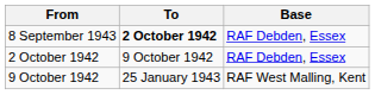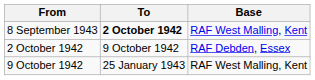 <table class="wikitable">
 <tr>
 <th>From</th>
 <th>To</th>
 <th>Base</th>
 </tr>
 <tr>
 <td>8 September 1943</td>
 <td><strong>2 October 1942</strong></td>
-<td><a href='#'>RAF Debden</a>, <a href='#'>Essex</a></td>
+<td><a href='#'>RAF West Malling</a>, <a href='#'>Kent</a></td>
 </tr>
 <tr>
 <td>2 October 1942</td>
 <td>9 October 1942</td>
 <td><a href='#'>RAF Debden</a>, <a href='#'>Essex</a></td>
 </tr>
 <tr>
 <td>9 October 1942</td>
 <td>25 January 1943</td>
 <td>RAF West Malling, Kent</td>
 </tr>
 </table>
